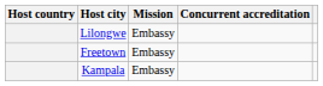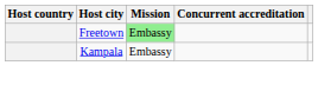 <table class="wikitable plainrowheaders" style="text-align:center;">
 <tr>
 <th scope="col">Host country</th>
 <th scope="col">Host city</th>
 <th scope="col">Mission</th>
 <th scope="col">Concurrent accreditation</th>
 <th scope="col"></th>
 </tr>
 <tr>
 <th scope="row"></th>
-<td><a href='#'>Lilongwe</a></td>
-<td>Embassy</td>
-<td></td>
-<td></td>
-</tr>
-<tr>
-<th scope="row"></th>
 <td><a href='#'>Freetown</a></td>
-<td>Embassy</td>
+<td style="background: lightgreen;">Embassy</td>
 <td></td>
 <td></td>
 </tr>
 <tr>
 <th scope="row"></th>
 <td><a href='#'>Kampala</a></td>
 <td>Embassy</td>
 <td></td>
 <td></td>
 </tr>
 </table>
